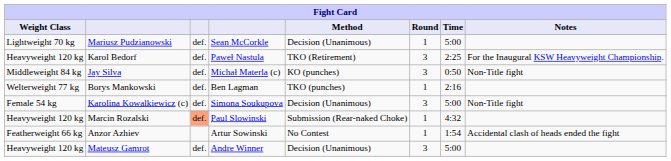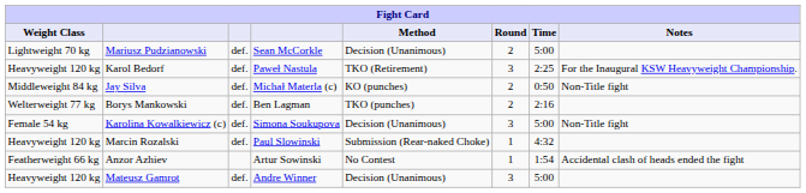 <table class="wikitable" style="font-size: 80%;">
 <tr>
 <th colspan="8" style="background-color: #ccf; color: #000080; text-align: center;"><strong>Fight Card</strong></th>
 </tr>
 <tr>
 <th colspan="1" style="background-color: #E6E8FA; color: #000000; text-align: center;">Weight Class</th>
 <th colspan="1" style="background-color: #E6E8FA; color: #000000; text-align: center;"></th>
 <th colspan="1" style="background-color: #E6E8FA; color: #000000; text-align: center;"></th>
 <th colspan="1" style="background-color: #E6E8FA; color: #000000; text-align: center;"></th>
 <th colspan="1" style="background-color: #E6E8FA; color: #000000; text-align: center;">Method</th>
 <th colspan="1" style="background-color: #E6E8FA; color: #000000; text-align: center;">Round</th>
 <th colspan="1" style="background-color: #E6E8FA; color: #000000; text-align: center;">Time</th>
 <th colspan="1" style="background-color: #E6E8FA; color: #000000; text-align: center;">Notes</th>
 </tr>
 <tr>
 <td>Lightweight 70 kg</td>
 <td> <a href='#'>Mariusz Pudzianowski</a></td>
 <td>def.</td>
 <td> <a href='#'>Sean McCorkle</a></td>
 <td>Decision (Unanimous)</td>
-<td align=center>1</td>
+<td align=center>2</td>
 <td align=center>5:00</td>
 <td></td>
 </tr>
 <tr>
 <td>Heavyweight 120 kg</td>
 <td> Karol Bedorf</td>
 <td>def.</td>
 <td> <a href='#'>Paweł Nastula</a></td>
 <td>TKO (Retirement)</td>
 <td align=center>3</td>
 <td align=center>2:25</td>
 <td>For the Inaugural <a href='#'>KSW Heavyweight Championship</a>.</td>
 </tr>
 <tr>
 <td>Middleweight 84 kg</td>
 <td> <a href='#'>Jay Silva</a></td>
 <td>def.</td>
 <td> <a href='#'>Michał Materla</a> (c)</td>
 <td>KO (punches)</td>
-<td align=center>3</td>
+<td align=center>2</td>
 <td align=center>0:50</td>
 <td>Non-Title fight</td>
 </tr>
 <tr>
 <td>Welterweight 77 kg</td>
 <td> Borys Mankowski</td>
 <td>def.</td>
 <td> Ben Lagman</td>
 <td>TKO (punches)</td>
-<td align=center>1</td>
+<td align=center>2</td>
 <td align=center>2:16</td>
 <td></td>
 </tr>
 <tr>
 <td>Female 54 kg</td>
 <td> <a href='#'>Karolina Kowalkiewicz</a> (c)</td>
 <td>def.</td>
 <td> <a href='#'>Simona Soukupova</a></td>
 <td>Decision (Unanimous)</td>
 <td align=center>3</td>
 <td align=center>5:00</td>
 <td>Non-Title fight</td>
 </tr>
 <tr>
 <td>Heavyweight 120 kg</td>
 <td> Marcin Rozalski</td>
-<td style="background: lightsalmon;">def.</td>
+<td>def.</td>
 <td> <a href='#'>Paul Slowinski</a></td>
 <td>Submission (Rear-naked Choke)</td>
 <td align=center>1</td>
 <td align=center>4:32</td>
 <td></td>
 </tr>
 <tr>
 <td>Featherweight 66 kg</td>
 <td> Anzor Azhiev</td>
 <td align=center></td>
 <td> Artur Sowinski</td>
 <td>No Contest</td>
 <td align=center>1</td>
 <td align=center>1:54</td>
 <td>Accidental clash of heads ended the fight</td>
 </tr>
 <tr>
 <td>Heavyweight 120 kg</td>
 <td> <a href='#'>Mateusz Gamrot</a></td>
 <td align=center>def.</td>
 <td> <a href='#'>Andre Winner</a></td>
 <td>Decision (Unanimous)</td>
 <td align=center>3</td>
 <td align=center>5:00</td>
 <td></td>
 </tr>
 </table>
